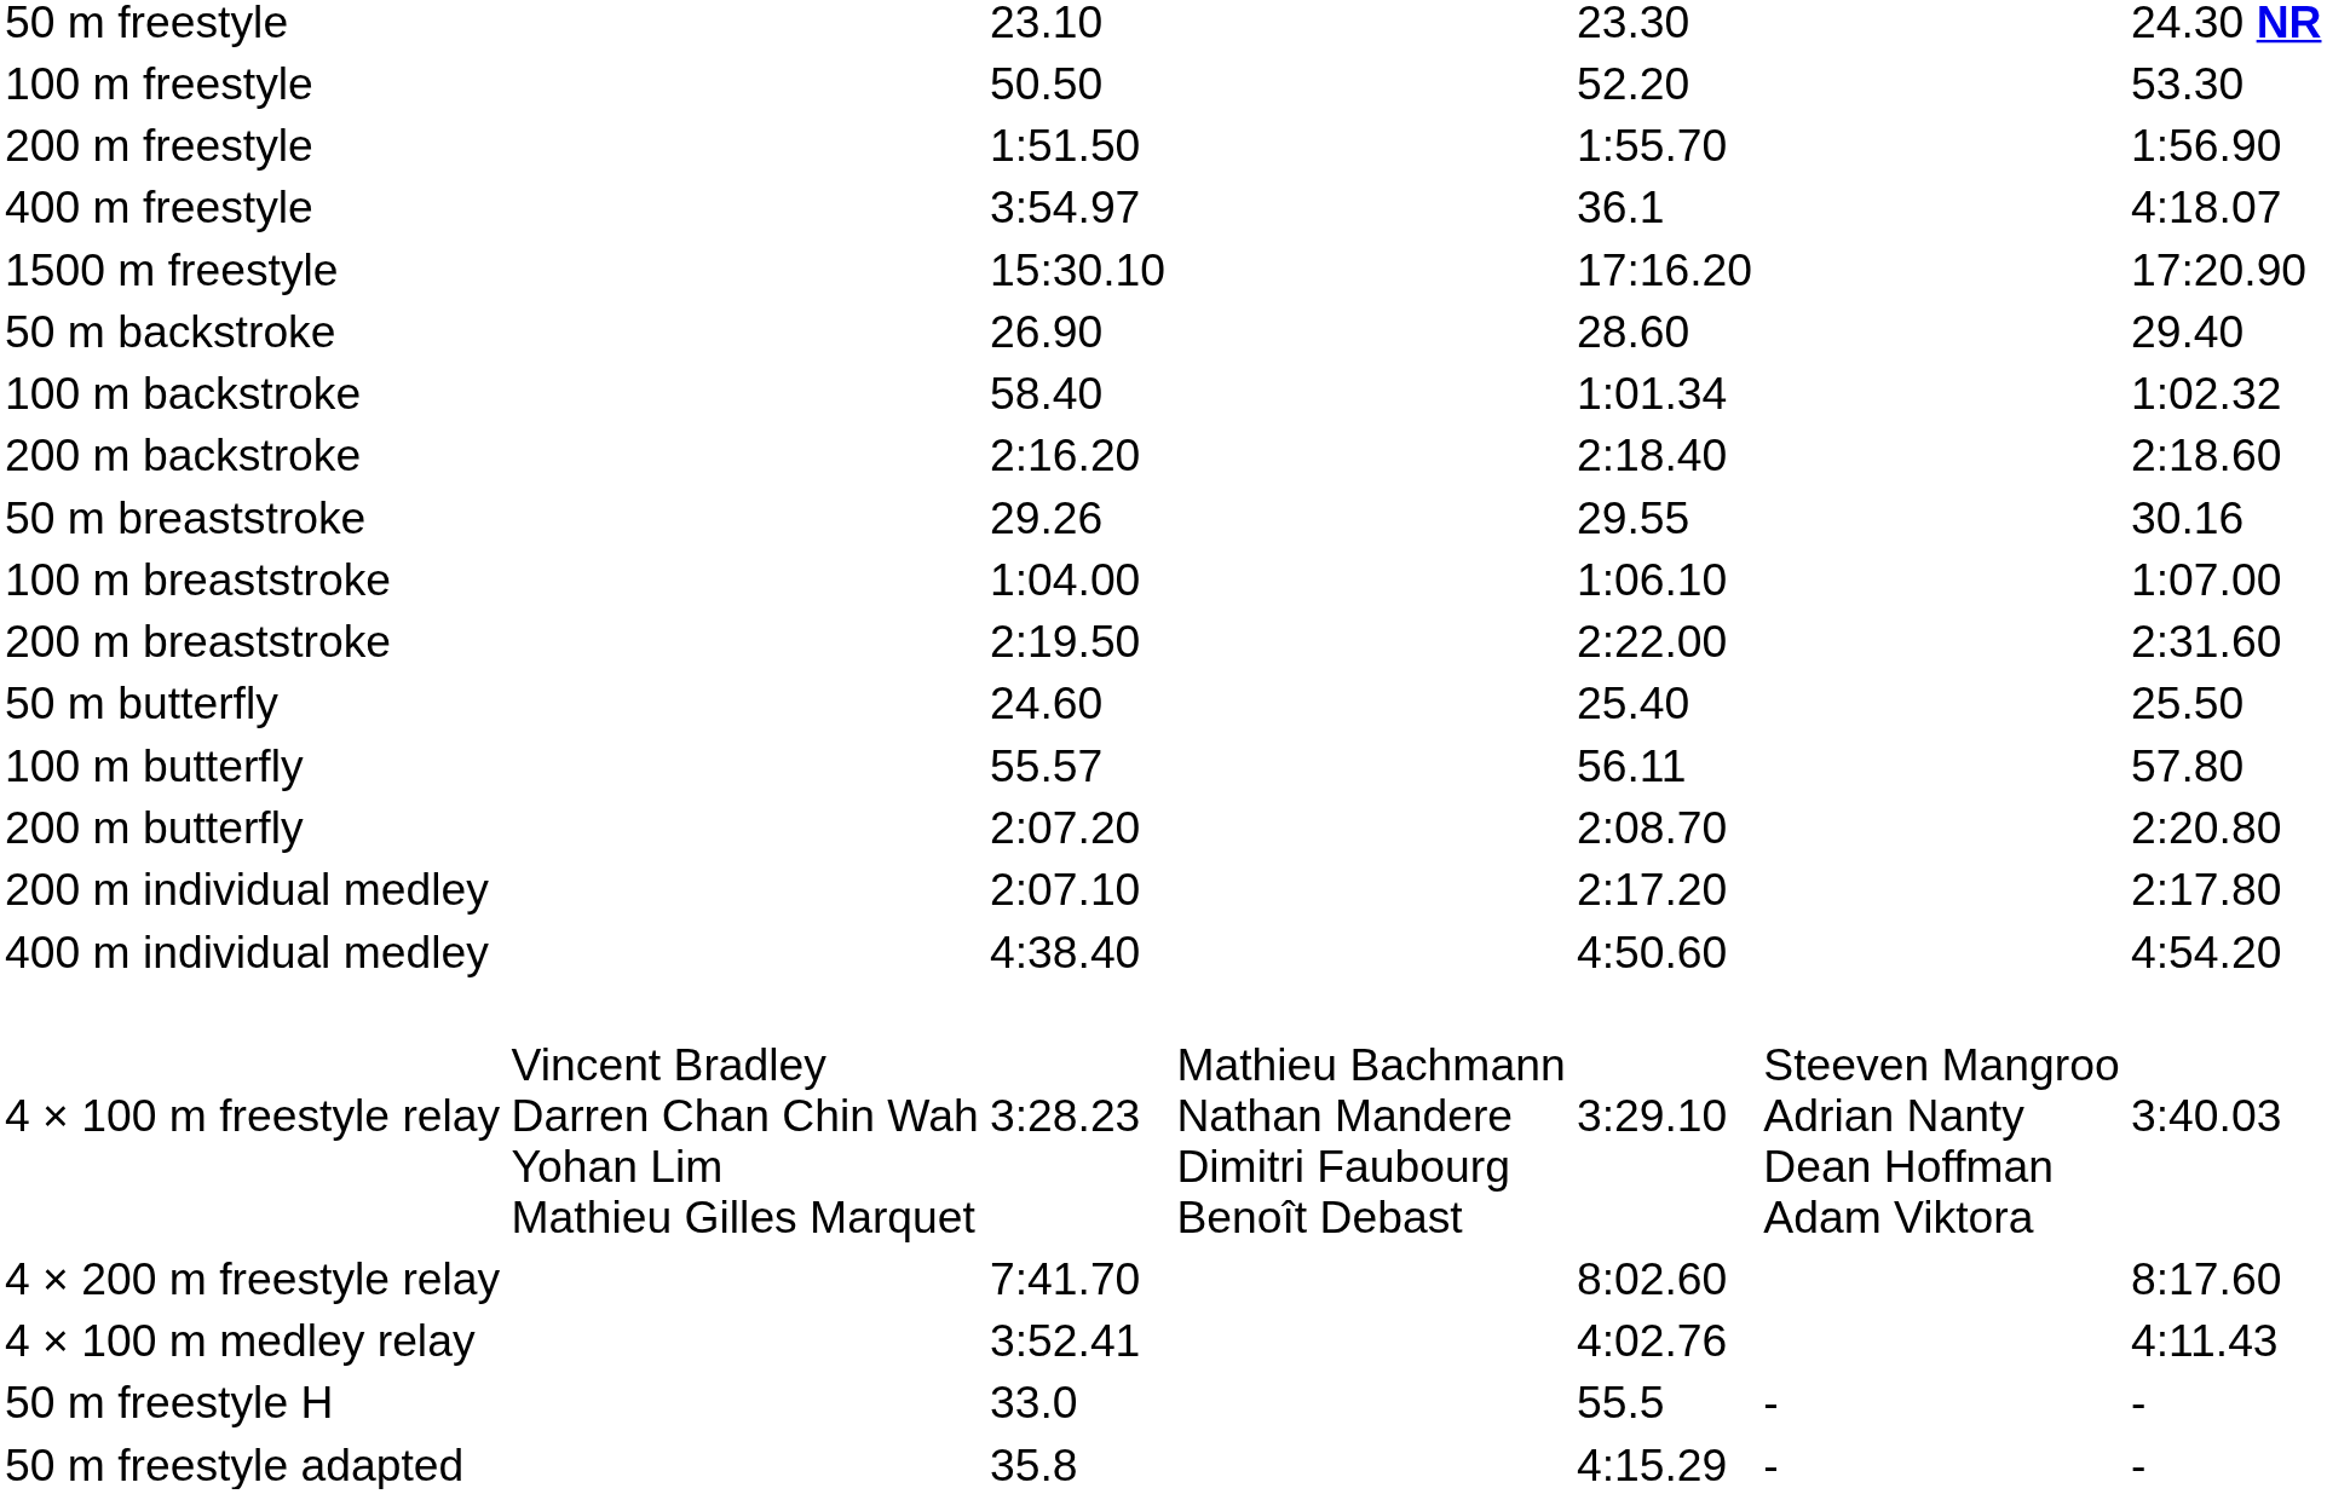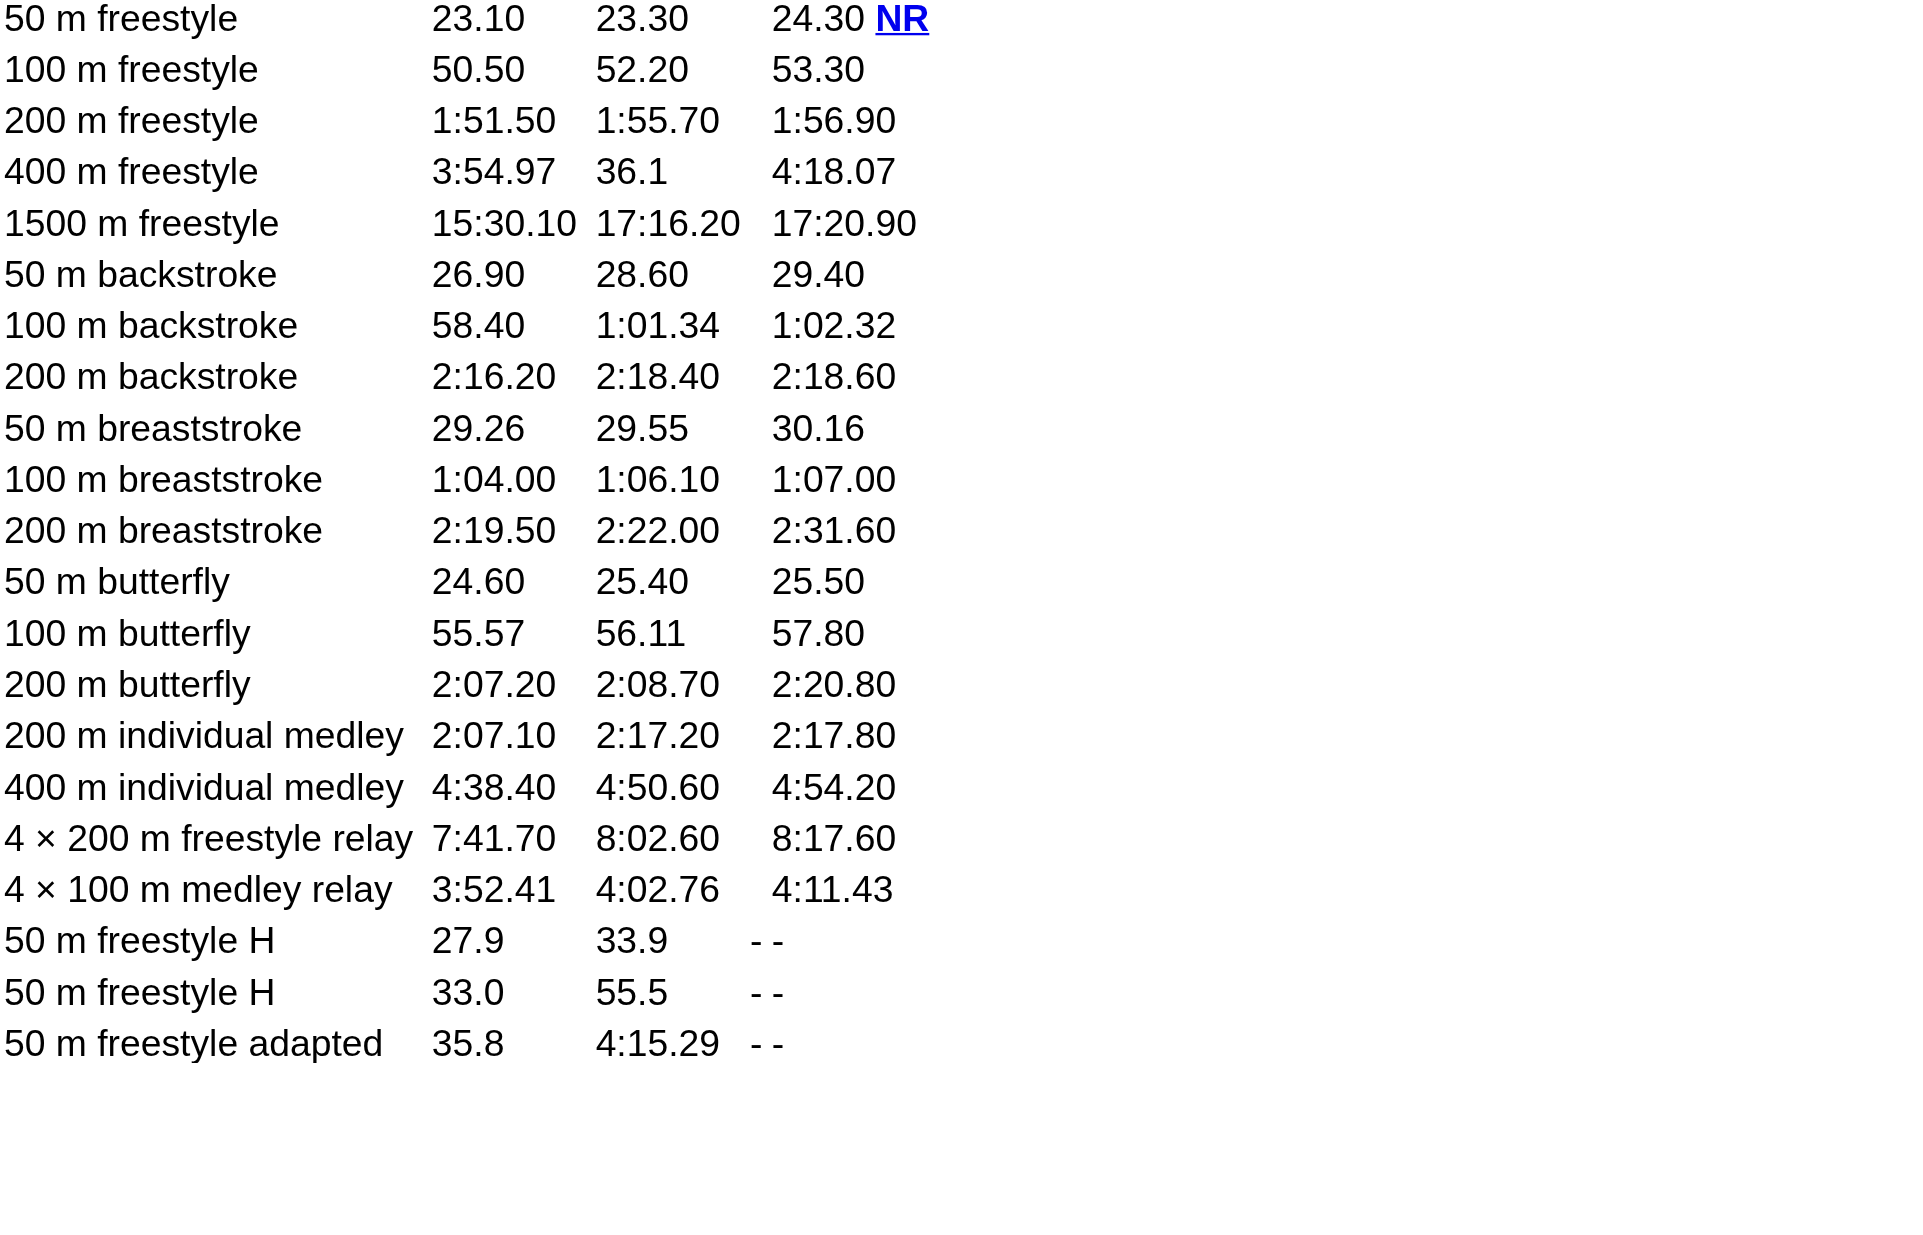 <table>
 <tr>
 <td>50 m freestyle</td>
 <td></td>
 <td>23.10</td>
 <td></td>
 <td>23.30</td>
 <td></td>
 <td>24.30 <strong><a href='#'>NR</a></strong></td>
 </tr>
 <tr>
 <td>100 m freestyle</td>
 <td></td>
 <td>50.50</td>
 <td></td>
 <td>52.20</td>
 <td></td>
 <td>53.30</td>
 </tr>
 <tr>
 <td>200 m freestyle</td>
 <td></td>
 <td>1:51.50</td>
 <td></td>
 <td>1:55.70</td>
 <td></td>
 <td>1:56.90</td>
 </tr>
 <tr>
 <td>400 m freestyle</td>
 <td></td>
 <td>3:54.97</td>
 <td></td>
 <td>36.1</td>
 <td></td>
 <td>4:18.07</td>
 </tr>
 <tr>
 <td>1500 m freestyle</td>
 <td></td>
 <td>15:30.10</td>
 <td></td>
 <td>17:16.20</td>
 <td></td>
 <td>17:20.90</td>
 </tr>
 <tr>
 <td>50 m backstroke</td>
 <td></td>
 <td>26.90</td>
 <td></td>
 <td>28.60</td>
 <td></td>
 <td>29.40</td>
 </tr>
 <tr>
 <td>100 m backstroke</td>
 <td></td>
 <td>58.40</td>
 <td></td>
 <td>1:01.34</td>
 <td></td>
 <td>1:02.32</td>
 </tr>
 <tr>
 <td>200 m backstroke</td>
 <td></td>
 <td>2:16.20</td>
 <td></td>
 <td>2:18.40</td>
 <td></td>
 <td>2:18.60</td>
 </tr>
 <tr>
 <td>50 m breaststroke</td>
 <td></td>
 <td>29.26</td>
 <td></td>
 <td>29.55</td>
 <td></td>
 <td>30.16</td>
 </tr>
 <tr>
 <td>100 m breaststroke</td>
 <td></td>
 <td>1:04.00</td>
 <td></td>
 <td>1:06.10</td>
 <td></td>
 <td>1:07.00</td>
 </tr>
 <tr>
 <td>200 m breaststroke</td>
 <td></td>
 <td>2:19.50</td>
 <td></td>
 <td>2:22.00</td>
 <td></td>
 <td>2:31.60</td>
 </tr>
 <tr>
 <td>50 m butterfly</td>
 <td></td>
 <td>24.60</td>
 <td></td>
 <td>25.40</td>
 <td></td>
 <td>25.50</td>
 </tr>
 <tr>
 <td>100 m butterfly</td>
 <td></td>
 <td>55.57</td>
 <td></td>
 <td>56.11</td>
 <td></td>
 <td>57.80</td>
 </tr>
 <tr>
 <td>200 m butterfly</td>
 <td></td>
 <td>2:07.20</td>
 <td></td>
 <td>2:08.70</td>
 <td></td>
 <td>2:20.80</td>
 </tr>
 <tr>
 <td>200 m individual medley</td>
 <td></td>
 <td>2:07.10</td>
 <td></td>
 <td>2:17.20</td>
 <td></td>
 <td>2:17.80</td>
 </tr>
 <tr>
 <td>400 m individual medley</td>
 <td></td>
 <td>4:38.40</td>
 <td></td>
 <td>4:50.60</td>
 <td></td>
 <td>4:54.20</td>
 </tr>
 <tr>
-<td>4 × 100 m freestyle relay</td>
-<td><br>Vincent Bradley<br>Darren Chan Chin Wah<br>Yohan Lim<br>Mathieu Gilles Marquet</td>
-<td>3:28.23</td>
-<td><br>Mathieu Bachmann<br>Nathan Mandere<br>Dimitri Faubourg<br>Benoît Debast</td>
-<td>3:29.10</td>
-<td><br>Steeven Mangroo<br>Adrian Nanty<br>Dean Hoffman<br>Adam Viktora</td>
-<td>3:40.03</td>
-</tr>
-<tr>
 <td>4 × 200 m freestyle relay</td>
 <td></td>
 <td>7:41.70</td>
 <td></td>
 <td>8:02.60</td>
 <td></td>
 <td>8:17.60</td>
 </tr>
 <tr>
 <td>4 × 100 m medley relay</td>
 <td></td>
 <td>3:52.41</td>
 <td></td>
 <td>4:02.76</td>
 <td></td>
 <td>4:11.43</td>
 </tr>
 <tr>
 <td>50 m freestyle H</td>
 <td></td>
+<td>27.9</td>
+<td></td>
+<td>33.9</td>
+<td>-</td>
+<td>-</td>
+</tr>
+<tr>
+<td>50 m freestyle H</td>
+<td></td>
 <td>33.0</td>
 <td></td>
 <td>55.5</td>
 <td>-</td>
 <td>-</td>
 </tr>
 <tr>
 <td>50 m freestyle adapted</td>
 <td></td>
 <td>35.8</td>
 <td></td>
 <td>4:15.29</td>
 <td>-</td>
 <td>-</td>
 </tr>
 </table>
